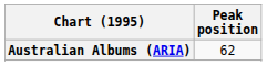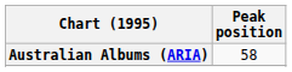 <table class="wikitable sortable plainrowheaders" style="text-align:center">
 <tr>
 <th scope="col">Chart (1995)</th>
 <th scope="col">Peak<br>position</th>
 </tr>
 <tr>
 <th scope="row">Australian Albums (<a href='#'>ARIA</a>)</th>
-<td>62</td>
+<td>58</td>
 </tr>
 <tr>
 </tr>
 <tr>
 </tr>
 </table>
